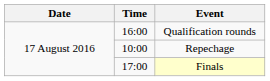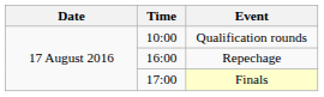 <table class = "wikitable" style="text-align:center;">
 <tr>
 <th width=150>Date</th>
 <th width=50>Time</th>
 <th width=150>Event</th>
 </tr>
 <tr>
 <td rowspan=3>17 August 2016</td>
-<td>16:00</td>
+<td>10:00</td>
 <td>Qualification rounds</td>
 </tr>
 <tr>
-<td>10:00</td>
+<td>16:00</td>
 <td>Repechage</td>
 </tr>
 <tr>
 <td>17:00</td>
 <td bgcolor=ffffcc>Finals</td>
 </tr>
 </table>
